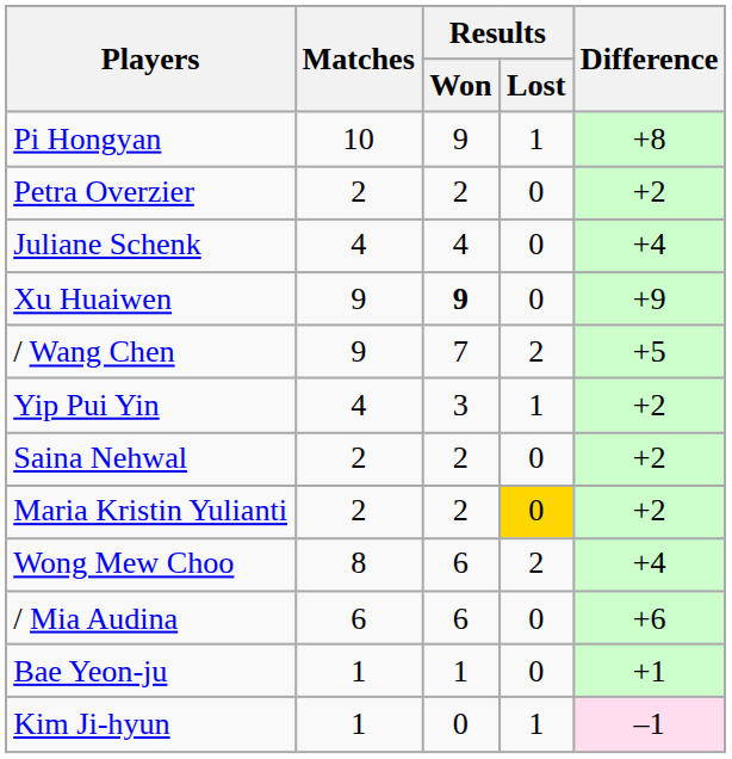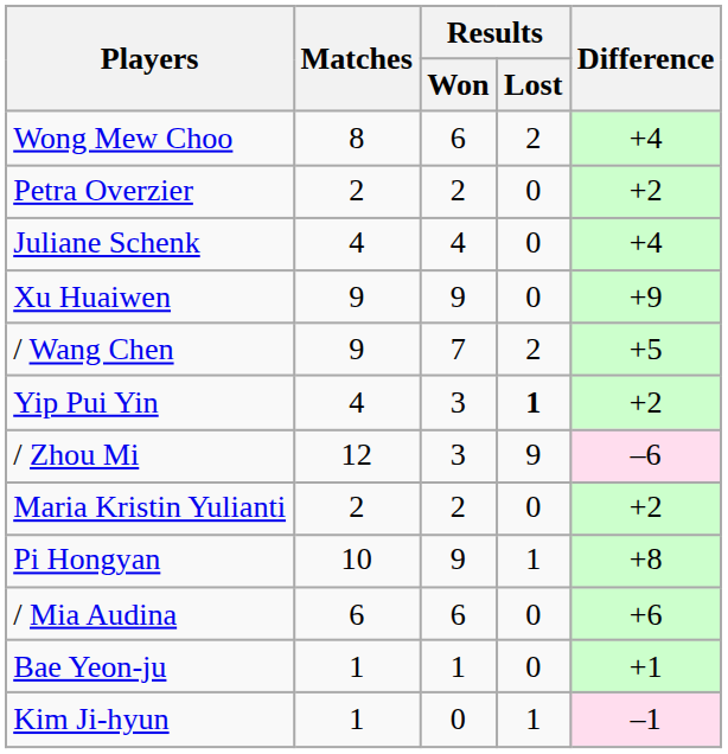 <table class=wikitable style="text-align:center; font-size:small">
 <tr>
 <th rowspan="2">Players</th>
 <th rowspan="2">Matches</th>
 <th colspan="2">Results</th>
 <th rowspan="2">Difference</th>
 </tr>
 <tr>
 <th>Won</th>
 <th>Lost</th>
 </tr>
 <tr>
-<td align="left"> <a href='#'>Pi Hongyan</a></td>
-<td>10</td>
-<td>9</td>
-<td>1</td>
-<td bgcolor="#ccffcc">+8</td>
+<td align="left"> <a href='#'>Wong Mew Choo</a></td>
+<td>8</td>
+<td>6</td>
+<td>2</td>
+<td bgcolor="#ccffcc">+4</td>
 </tr>
 <tr>
 <td align="left"> <a href='#'>Petra Overzier</a></td>
 <td>2</td>
 <td>2</td>
 <td>0</td>
 <td bgcolor="#ccffcc">+2</td>
 </tr>
 <tr>
 <td align="left"> <a href='#'>Juliane Schenk</a></td>
 <td>4</td>
 <td>4</td>
 <td>0</td>
 <td bgcolor="#ccffcc">+4</td>
 </tr>
 <tr>
 <td align="left"> <a href='#'>Xu Huaiwen</a></td>
 <td>9</td>
-<td><strong>9</strong></td>
+<td>9</td>
 <td>0</td>
 <td bgcolor="#ccffcc">+9</td>
 </tr>
 <tr>
 <td align="left">/ <a href='#'>Wang Chen</a></td>
 <td>9</td>
 <td>7</td>
 <td>2</td>
 <td bgcolor="#ccffcc">+5</td>
 </tr>
 <tr>
 <td align="left"> <a href='#'>Yip Pui Yin</a></td>
 <td>4</td>
 <td>3</td>
-<td>1</td>
+<td><strong>1</strong></td>
 <td bgcolor="#ccffcc">+2</td>
 </tr>
 <tr>
-<td align="left"> <a href='#'>Saina Nehwal</a></td>
+<td align="left">/ <a href='#'>Zhou Mi</a></td>
+<td>12</td>
+<td>3</td>
+<td>9</td>
+<td bgcolor="#ffddee">–6</td>
+</tr>
+<tr>
+<td align="left"> <a href='#'>Maria Kristin Yulianti</a></td>
 <td>2</td>
 <td>2</td>
 <td>0</td>
 <td bgcolor="#ccffcc">+2</td>
 </tr>
 <tr>
-<td align="left"> <a href='#'>Maria Kristin Yulianti</a></td>
-<td>2</td>
-<td>2</td>
-<td style="background: gold;">0</td>
-<td bgcolor="#ccffcc">+2</td>
-</tr>
-<tr>
-<td align="left"> <a href='#'>Wong Mew Choo</a></td>
-<td>8</td>
-<td>6</td>
-<td>2</td>
-<td bgcolor="#ccffcc">+4</td>
+<td align="left"> <a href='#'>Pi Hongyan</a></td>
+<td>10</td>
+<td>9</td>
+<td>1</td>
+<td bgcolor="#ccffcc">+8</td>
 </tr>
 <tr>
 <td align="left">/ <a href='#'>Mia Audina</a></td>
 <td>6</td>
 <td>6</td>
 <td>0</td>
 <td bgcolor="#ccffcc">+6</td>
 </tr>
 <tr>
 <td align="left"> <a href='#'>Bae Yeon-ju</a></td>
 <td>1</td>
 <td>1</td>
 <td>0</td>
 <td bgcolor="#ccffcc">+1</td>
 </tr>
 <tr>
 <td align="left"> <a href='#'>Kim Ji-hyun</a></td>
 <td>1</td>
 <td>0</td>
 <td>1</td>
 <td bgcolor="#ffddee">–1</td>
 </tr>
 </table>
